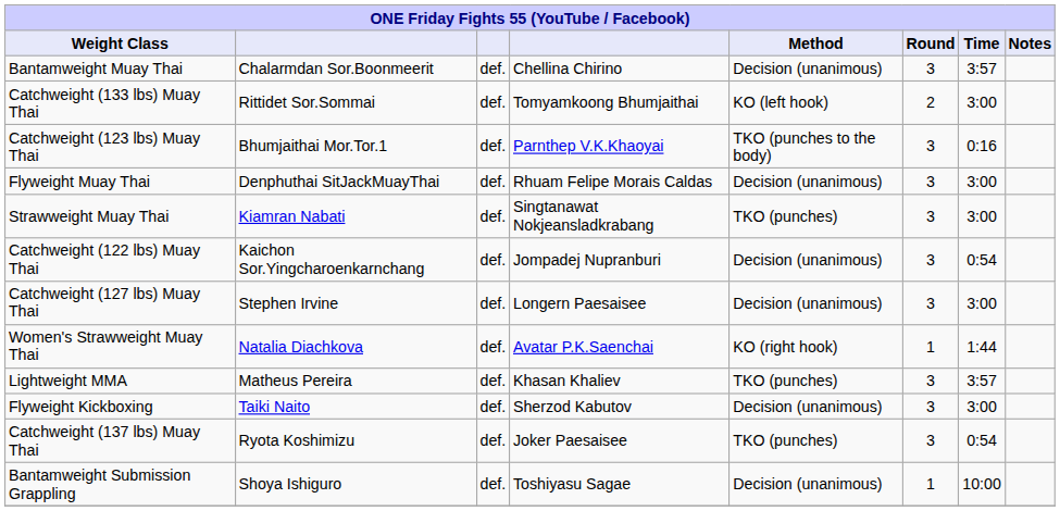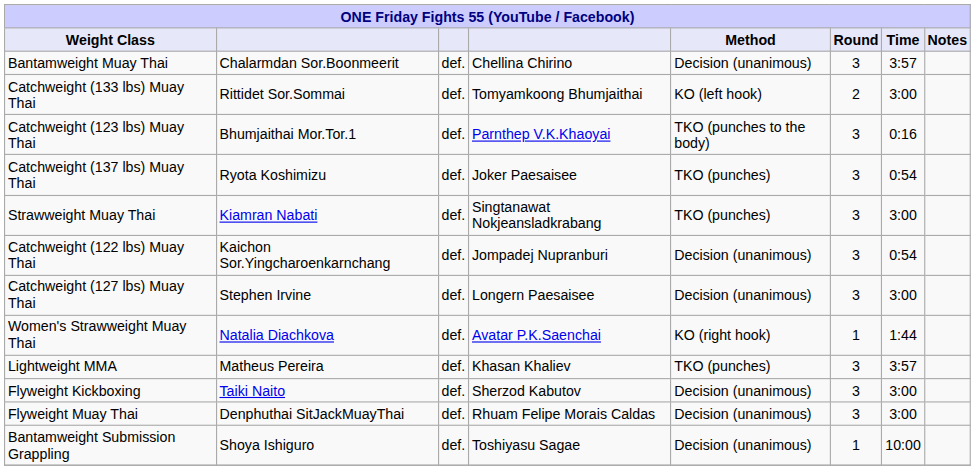 <table class="wikitable" style="font-size: 80%;">
 <tr>
 <th colspan="8" style="background-color: #ccf; color: #000080; text-align: center;"><strong>ONE Friday Fights 55 (YouTube / Facebook)</strong></th>
 </tr>
 <tr>
 <th colspan="1" style="background-color: #E6E8FA; color: #000000; text-align: center;">Weight Class</th>
 <th colspan="1" style="background-color: #E6E8FA; color: #000000; text-align: center;"></th>
 <th colspan="1" style="background-color: #E6E8FA; color: #000000; text-align: center;"></th>
 <th colspan="1" style="background-color: #E6E8FA; color: #000000; text-align: center;"></th>
 <th colspan="1" style="background-color: #E6E8FA; color: #000000; text-align: center;">Method</th>
 <th colspan="1" style="background-color: #E6E8FA; color: #000000; text-align: center;">Round</th>
 <th colspan="1" style="background-color: #E6E8FA; color: #000000; text-align: center;">Time</th>
 <th colspan="1" style="background-color: #E6E8FA; color: #000000; text-align: center;">Notes</th>
 </tr>
 <tr>
 <td>Bantamweight Muay Thai</td>
 <td> Chalarmdan Sor.Boonmeerit</td>
 <td>def.</td>
 <td> Chellina Chirino</td>
 <td>Decision (unanimous)</td>
 <td align=center>3</td>
 <td align=center>3:57</td>
 <td></td>
 </tr>
 <tr>
 <td>Catchweight (133 lbs) Muay Thai</td>
 <td> Rittidet Sor.Sommai</td>
 <td>def.</td>
 <td> Tomyamkoong Bhumjaithai</td>
 <td>KO (left hook)</td>
 <td align=center>2</td>
 <td align=center>3:00</td>
 <td></td>
 </tr>
 <tr>
 <td>Catchweight (123 lbs) Muay Thai</td>
 <td> Bhumjaithai Mor.Tor.1</td>
 <td>def.</td>
 <td> <a href='#'>Parnthep V.K.Khaoyai</a></td>
 <td>TKO (punches to the body)</td>
 <td align=center>3</td>
 <td align=center>0:16</td>
 <td></td>
 </tr>
 <tr>
-<td>Flyweight Muay Thai</td>
-<td> Denphuthai SitJackMuayThai</td>
+<td>Catchweight (137 lbs) Muay Thai</td>
+<td> Ryota Koshimizu</td>
 <td>def.</td>
-<td> Rhuam Felipe Morais Caldas</td>
-<td>Decision (unanimous)</td>
+<td> Joker Paesaisee</td>
+<td>TKO (punches)</td>
 <td align=center>3</td>
-<td align=center>3:00</td>
+<td align=center>0:54</td>
 <td></td>
 </tr>
 <tr>
 <td>Strawweight Muay Thai</td>
 <td> <a href='#'>Kiamran Nabati</a></td>
 <td>def.</td>
 <td> Singtanawat Nokjeansladkrabang</td>
 <td>TKO (punches)</td>
 <td align=center>3</td>
 <td align=center>3:00</td>
 <td></td>
 </tr>
 <tr>
 <td>Catchweight (122 lbs) Muay Thai</td>
 <td> Kaichon Sor.Yingcharoenkarnchang</td>
 <td>def.</td>
 <td> Jompadej Nupranburi</td>
 <td>Decision (unanimous)</td>
 <td align=center>3</td>
 <td align=center>0:54</td>
 <td></td>
 </tr>
 <tr>
 <td>Catchweight (127 lbs) Muay Thai</td>
 <td> Stephen Irvine</td>
 <td>def.</td>
 <td> Longern Paesaisee</td>
 <td>Decision (unanimous)</td>
 <td align=center>3</td>
 <td align=center>3:00</td>
 <td></td>
 </tr>
 <tr>
 <td>Women's Strawweight Muay Thai</td>
 <td> <a href='#'>Natalia Diachkova</a></td>
 <td>def.</td>
 <td> <a href='#'>Avatar P.K.Saenchai</a></td>
 <td>KO (right hook)</td>
 <td align=center>1</td>
 <td align=center>1:44</td>
 <td></td>
 </tr>
 <tr>
 <td>Lightweight MMA</td>
 <td> Matheus Pereira</td>
 <td>def.</td>
 <td> Khasan Khaliev</td>
 <td>TKO (punches)</td>
 <td align=center>3</td>
 <td align=center>3:57</td>
 <td></td>
 </tr>
 <tr>
 <td>Flyweight Kickboxing</td>
 <td> <a href='#'>Taiki Naito</a></td>
 <td>def.</td>
 <td> Sherzod Kabutov</td>
 <td>Decision (unanimous)</td>
 <td align=center>3</td>
 <td align=center>3:00</td>
 <td></td>
 </tr>
 <tr>
-<td>Catchweight (137 lbs) Muay Thai</td>
-<td> Ryota Koshimizu</td>
+<td>Flyweight Muay Thai</td>
+<td> Denphuthai SitJackMuayThai</td>
 <td>def.</td>
-<td> Joker Paesaisee</td>
-<td>TKO (punches)</td>
+<td> Rhuam Felipe Morais Caldas</td>
+<td>Decision (unanimous)</td>
 <td align=center>3</td>
-<td align=center>0:54</td>
+<td align=center>3:00</td>
 <td></td>
 </tr>
 <tr>
 <td>Bantamweight Submission Grappling</td>
 <td> Shoya Ishiguro</td>
 <td>def.</td>
 <td> Toshiyasu Sagae</td>
 <td>Decision (unanimous)</td>
 <td align=center>1</td>
 <td align=center>10:00</td>
 <td></td>
 </tr>
 <tr>
 </tr>
 </table>
